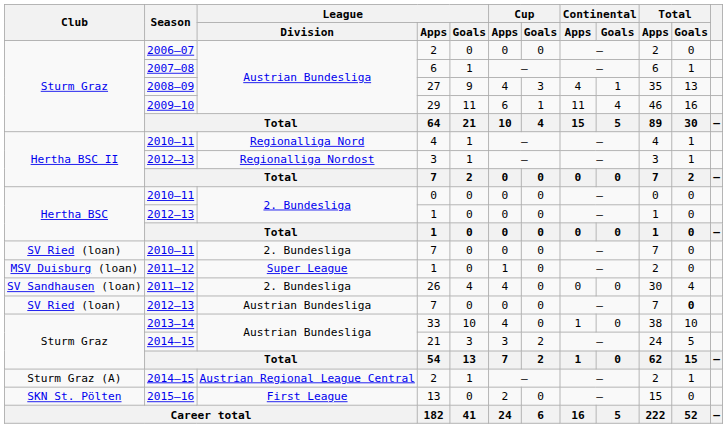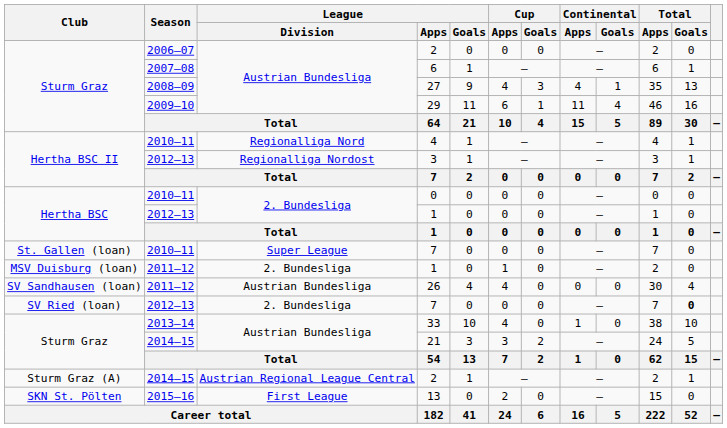 <table class="wikitable" style="text-align:center">
 <tr>
 <th rowspan="2">Club</th>
 <th rowspan="2">Season</th>
 <th colspan="3">League</th>
 <th colspan="2">Cup</th>
 <th colspan="2">Continental</th>
 <th colspan="2">Total</th>
 <th rowspan="2"></th>
 </tr>
 <tr>
 <th>Division</th>
 <th>Apps</th>
 <th>Goals</th>
 <th>Apps</th>
 <th>Goals</th>
 <th>Apps</th>
 <th>Goals</th>
 <th>Apps</th>
 <th>Goals</th>
 </tr>
 <tr>
 <td rowspan="5"><a href='#'>Sturm Graz</a></td>
 <td><a href='#'>2006–07</a></td>
 <td rowspan="4"><a href='#'>Austrian Bundesliga</a></td>
 <td>2</td>
 <td>0</td>
 <td>0</td>
 <td>0</td>
 <td colspan="2">—</td>
 <td>2</td>
 <td>0</td>
 <td></td>
 </tr>
 <tr>
 <td><a href='#'>2007–08</a></td>
 <td>6</td>
 <td>1</td>
 <td colspan="2">—</td>
 <td colspan="2">—</td>
 <td>6</td>
 <td>1</td>
 <td></td>
 </tr>
 <tr>
 <td><a href='#'>2008–09</a></td>
 <td>27</td>
 <td>9</td>
 <td>4</td>
 <td>3</td>
 <td>4</td>
 <td>1</td>
 <td>35</td>
 <td>13</td>
 <td></td>
 </tr>
 <tr>
 <td><a href='#'>2009–10</a></td>
 <td>29</td>
 <td>11</td>
 <td>6</td>
 <td>1</td>
 <td>11</td>
 <td>4</td>
 <td>46</td>
 <td>16</td>
 <td></td>
 </tr>
 <tr>
 <th colspan="2">Total</th>
 <th>64</th>
 <th>21</th>
 <th>10</th>
 <th>4</th>
 <th>15</th>
 <th>5</th>
 <th>89</th>
 <th>30</th>
 <th>—</th>
 </tr>
 <tr>
 <td rowspan="3"><a href='#'>Hertha BSC II</a></td>
 <td><a href='#'>2010–11</a></td>
 <td><a href='#'>Regionalliga Nord</a></td>
 <td>4</td>
 <td>1</td>
 <td colspan="2">—</td>
 <td colspan="2">—</td>
 <td>4</td>
 <td>1</td>
 <td></td>
 </tr>
 <tr>
 <td><a href='#'>2012–13</a></td>
 <td><a href='#'>Regionalliga Nordost</a></td>
 <td>3</td>
 <td>1</td>
 <td colspan="2">—</td>
 <td colspan="2">—</td>
 <td>3</td>
 <td>1</td>
 <td></td>
 </tr>
 <tr>
 <th colspan="2">Total</th>
 <th>7</th>
 <th>2</th>
 <th>0</th>
 <th>0</th>
 <th>0</th>
 <th>0</th>
 <th>7</th>
 <th>2</th>
 <th>—</th>
 </tr>
 <tr>
 <td rowspan="3"><a href='#'>Hertha BSC</a></td>
 <td><a href='#'>2010–11</a></td>
 <td rowspan="2"><a href='#'>2. Bundesliga</a></td>
 <td>0</td>
 <td>0</td>
 <td>0</td>
 <td>0</td>
 <td colspan="2">—</td>
 <td>0</td>
 <td>0</td>
 <td></td>
 </tr>
 <tr>
 <td><a href='#'>2012–13</a></td>
 <td>1</td>
 <td>0</td>
 <td>0</td>
 <td>0</td>
 <td colspan="2">—</td>
 <td>1</td>
 <td>0</td>
 <td></td>
 </tr>
 <tr>
 <th colspan="2">Total</th>
 <th>1</th>
 <th>0</th>
 <th>0</th>
 <th>0</th>
 <th>0</th>
 <th>0</th>
 <th>1</th>
 <th>0</th>
 <th>—</th>
 </tr>
 <tr>
-<td><a href='#'>SV Ried</a> (loan)</td>
+<td><a href='#'>St. Gallen</a> (loan)</td>
 <td><a href='#'>2010–11</a></td>
-<td>2. Bundesliga</td>
+<td><a href='#'>Super League</a></td>
 <td>7</td>
 <td>0</td>
 <td>0</td>
 <td>0</td>
 <td colspan="2">—</td>
 <td>7</td>
 <td>0</td>
 <td></td>
 </tr>
 <tr>
 <td><a href='#'>MSV Duisburg</a> (loan)</td>
 <td><a href='#'>2011–12</a></td>
-<td><a href='#'>Super League</a></td>
+<td>2. Bundesliga</td>
 <td>1</td>
 <td>0</td>
 <td>1</td>
 <td>0</td>
 <td colspan="2">—</td>
 <td>2</td>
 <td>0</td>
 <td></td>
 </tr>
 <tr>
 <td><a href='#'>SV Sandhausen</a> (loan)</td>
 <td><a href='#'>2011–12</a></td>
-<td>2. Bundesliga</td>
+<td>Austrian Bundesliga</td>
 <td>26</td>
 <td>4</td>
 <td>4</td>
 <td>0</td>
 <td>0</td>
 <td>0</td>
 <td>30</td>
 <td>4</td>
 <td></td>
 </tr>
 <tr>
 <td><a href='#'>SV Ried</a> (loan)</td>
 <td><a href='#'>2012–13</a></td>
-<td>Austrian Bundesliga</td>
+<td>2. Bundesliga</td>
 <td>7</td>
 <td>0</td>
 <td>0</td>
 <td>0</td>
 <td colspan="2">—</td>
 <td>7</td>
 <td><strong>0</strong></td>
 <td></td>
 </tr>
 <tr>
 <td rowspan="3">Sturm Graz</td>
 <td><a href='#'>2013–14</a></td>
 <td rowspan="2">Austrian Bundesliga</td>
 <td>33</td>
 <td>10</td>
 <td>4</td>
 <td>0</td>
 <td>1</td>
 <td>0</td>
 <td>38</td>
 <td>10</td>
 <td></td>
 </tr>
 <tr>
 <td><a href='#'>2014–15</a></td>
 <td>21</td>
 <td>3</td>
 <td>3</td>
 <td>2</td>
 <td colspan="2">—</td>
 <td>24</td>
 <td>5</td>
 <td></td>
 </tr>
 <tr>
 <th colspan="2">Total</th>
 <th>54</th>
 <th>13</th>
 <th>7</th>
 <th>2</th>
 <th>1</th>
 <th>0</th>
 <th>62</th>
 <th>15</th>
 <th>—</th>
 </tr>
 <tr>
 <td>Sturm Graz (A)</td>
 <td><a href='#'>2014–15</a></td>
 <td><a href='#'>Austrian Regional League Central</a></td>
 <td>2</td>
 <td>1</td>
 <td colspan="2">—</td>
 <td colspan="2">—</td>
 <td>2</td>
 <td>1</td>
 <td></td>
 </tr>
 <tr>
 <td><a href='#'>SKN St. Pölten</a></td>
 <td><a href='#'>2015–16</a></td>
 <td><a href='#'>First League</a></td>
 <td>13</td>
 <td>0</td>
 <td>2</td>
 <td>0</td>
 <td colspan="2">—</td>
 <td>15</td>
 <td>0</td>
 <td></td>
 </tr>
 <tr>
 <th colspan="3">Career total</th>
 <th>182</th>
 <th>41</th>
 <th>24</th>
 <th>6</th>
 <th>16</th>
 <th>5</th>
 <th>222</th>
 <th>52</th>
 <th>—</th>
 </tr>
 </table>
